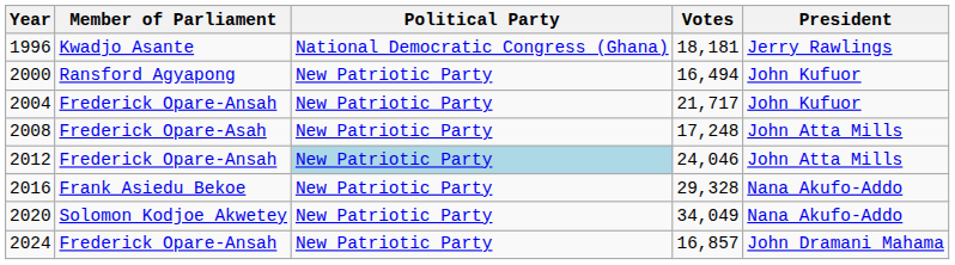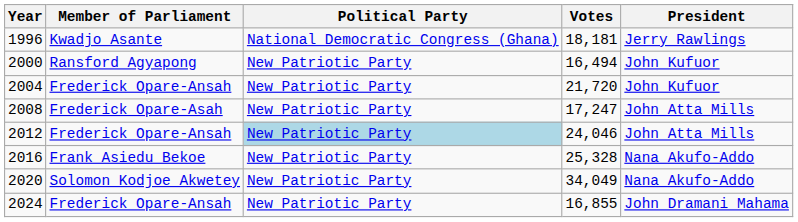 <table class="wikitable">
 <tr>
 <th>Year</th>
 <th>Member of Parliament</th>
 <th>Political Party</th>
 <th>Votes</th>
 <th>President</th>
 </tr>
 <tr>
 <td>1996</td>
 <td><a href='#'>Kwadjo Asante</a></td>
 <td><a href='#'>National Democratic Congress (Ghana)</a></td>
 <td>18,181</td>
 <td><a href='#'>Jerry Rawlings</a></td>
 </tr>
 <tr>
 <td>2000</td>
 <td><a href='#'>Ransford Agyapong</a></td>
 <td><a href='#'>New Patriotic Party</a></td>
 <td>16,494</td>
 <td><a href='#'>John Kufuor</a></td>
 </tr>
 <tr>
 <td>2004</td>
 <td><a href='#'>Frederick Opare-Ansah</a></td>
 <td><a href='#'>New Patriotic Party</a></td>
-<td>21,717</td>
+<td>21,720</td>
 <td><a href='#'>John Kufuor</a></td>
 </tr>
 <tr>
 <td>2008</td>
 <td><a href='#'>Frederick Opare-Asah</a></td>
 <td><a href='#'>New Patriotic Party</a></td>
-<td>17,248</td>
+<td>17,247</td>
 <td><a href='#'>John Atta Mills</a></td>
 </tr>
 <tr>
 <td>2012</td>
 <td><a href='#'>Frederick Opare-Ansah</a></td>
 <td style="background: lightblue;"><a href='#'>New Patriotic Party</a></td>
 <td>24,046</td>
 <td><a href='#'>John Atta Mills</a></td>
 </tr>
 <tr>
 <td>2016</td>
 <td><a href='#'>Frank Asiedu Bekoe</a></td>
 <td><a href='#'>New Patriotic Party</a></td>
-<td>29,328</td>
+<td>25,328</td>
 <td><a href='#'>Nana Akufo-Addo</a></td>
 </tr>
 <tr>
 <td>2020</td>
 <td><a href='#'>Solomon Kodjoe Akwetey</a></td>
 <td><a href='#'>New Patriotic Party</a></td>
 <td>34,049</td>
 <td><a href='#'>Nana Akufo-Addo</a></td>
 </tr>
 <tr>
 <td>2024</td>
 <td><a href='#'>Frederick Opare-Ansah</a></td>
 <td><a href='#'>New Patriotic Party</a></td>
-<td>16,857</td>
+<td>16,855</td>
 <td><a href='#'>John Dramani Mahama</a></td>
 </tr>
 </table>
